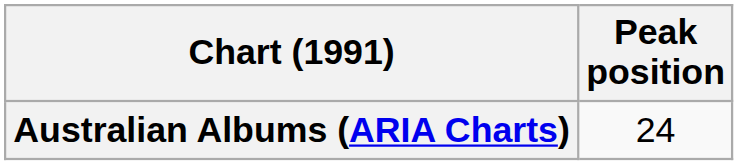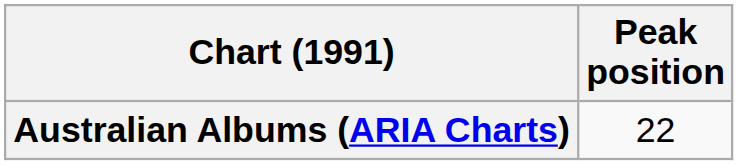 <table class="wikitable sortable plainrowheaders" style="text-align:center">
 <tr>
 <th scope="col">Chart (1991)</th>
 <th scope="col">Peak<br>position</th>
 </tr>
 <tr>
 <th scope="row">Australian Albums (<a href='#'>ARIA Charts</a>)</th>
-<td>24</td>
+<td>22</td>
 </tr>
 </table>
